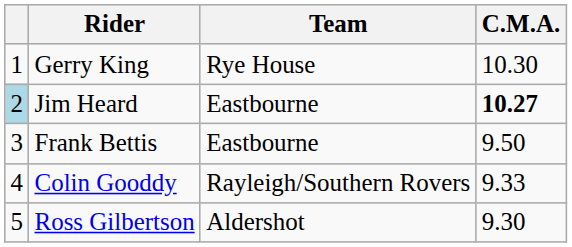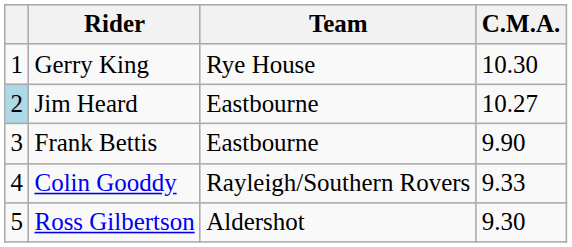 <table class=wikitable>
 <tr>
 <th></th>
 <th>Rider</th>
 <th>Team</th>
 <th>C.M.A.</th>
 </tr>
 <tr>
 <td align="center">1</td>
 <td>Gerry King</td>
 <td>Rye House</td>
 <td>10.30</td>
 </tr>
 <tr>
 <td align="center" style="background: lightblue;">2</td>
 <td>Jim Heard</td>
 <td>Eastbourne</td>
-<td><strong>10.27</strong></td>
+<td>10.27</td>
 </tr>
 <tr>
 <td align="center">3</td>
 <td>Frank Bettis</td>
 <td>Eastbourne</td>
-<td>9.50</td>
+<td>9.90</td>
 </tr>
 <tr>
 <td align="center">4</td>
 <td><a href='#'>Colin Gooddy</a></td>
 <td>Rayleigh/Southern Rovers</td>
 <td>9.33</td>
 </tr>
 <tr>
 <td align="center">5</td>
 <td><a href='#'>Ross Gilbertson</a></td>
 <td>Aldershot</td>
 <td>9.30</td>
 </tr>
 </table>
